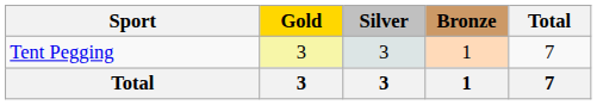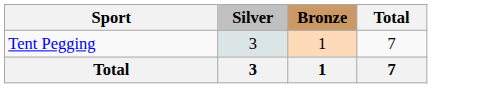 <table class="wikitable sortable" style="text-align:center;">
 <tr>
 <th width=200>Sport</th>
-<td bgcolor=gold width=60><strong>Gold</strong></td>
 <td bgcolor=silver width=60><strong>Silver</strong></td>
 <td bgcolor=#cc9966 width=60><strong>Bronze</strong></td>
 <th width=60>Total</th>
 </tr>
 <tr>
 <td align=left><a href='#'>Tent Pegging</a></td>
-<td bgcolor=#F7F6A8>3</td>
 <td bgcolor=#dce5e5>3</td>
 <td bgcolor=#ffdab9>1</td>
 <td>7</td>
 </tr>
 <tr>
 <th>Total</th>
 <th>3</th>
-<th>3</th>
 <th>1</th>
 <th>7</th>
 </tr>
 </table>
